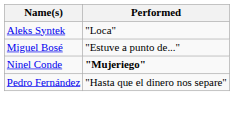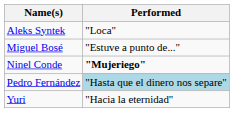 <table class="wikitable sortable">
 <tr>
 <th>Name(s)</th>
 <th>Performed</th>
 </tr>
 <tr>
 <td><a href='#'>Aleks Syntek</a></td>
 <td>"Loca"</td>
 </tr>
 <tr>
 <td><a href='#'>Miguel Bosé</a></td>
 <td>"Estuve a punto de..."</td>
 </tr>
 <tr>
 <td><a href='#'>Ninel Conde</a></td>
 <td><strong>"Mujeriego"</strong></td>
 </tr>
 <tr>
 <td><a href='#'>Pedro Fernández</a></td>
-<td>"Hasta que el dinero nos separe"</td>
+<td style="background: lightblue;">"Hasta que el dinero nos separe"</td>
+</tr>
+<tr>
+<td><a href='#'>Yuri</a></td>
+<td>"Hacia la eternidad"</td>
 </tr>
 </table>
